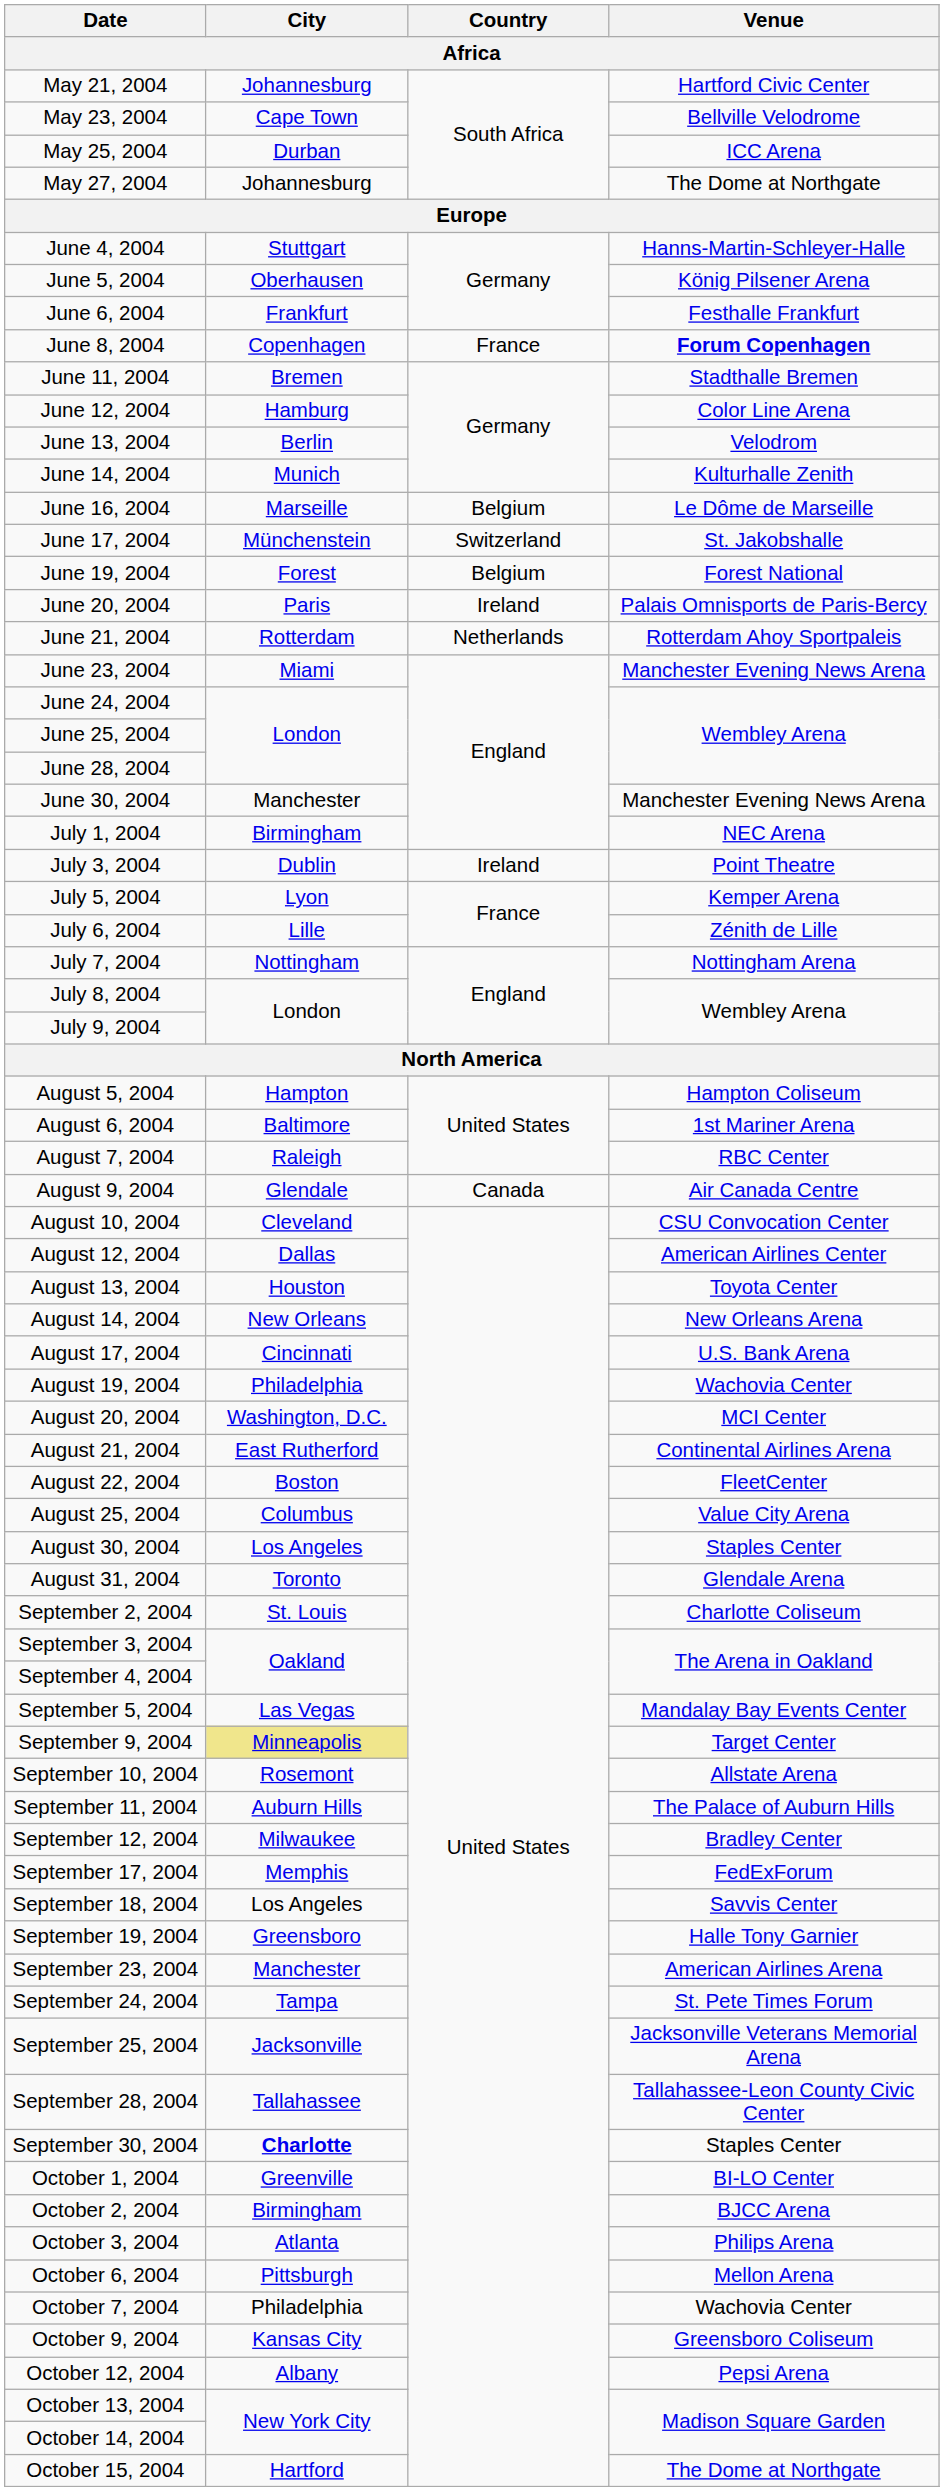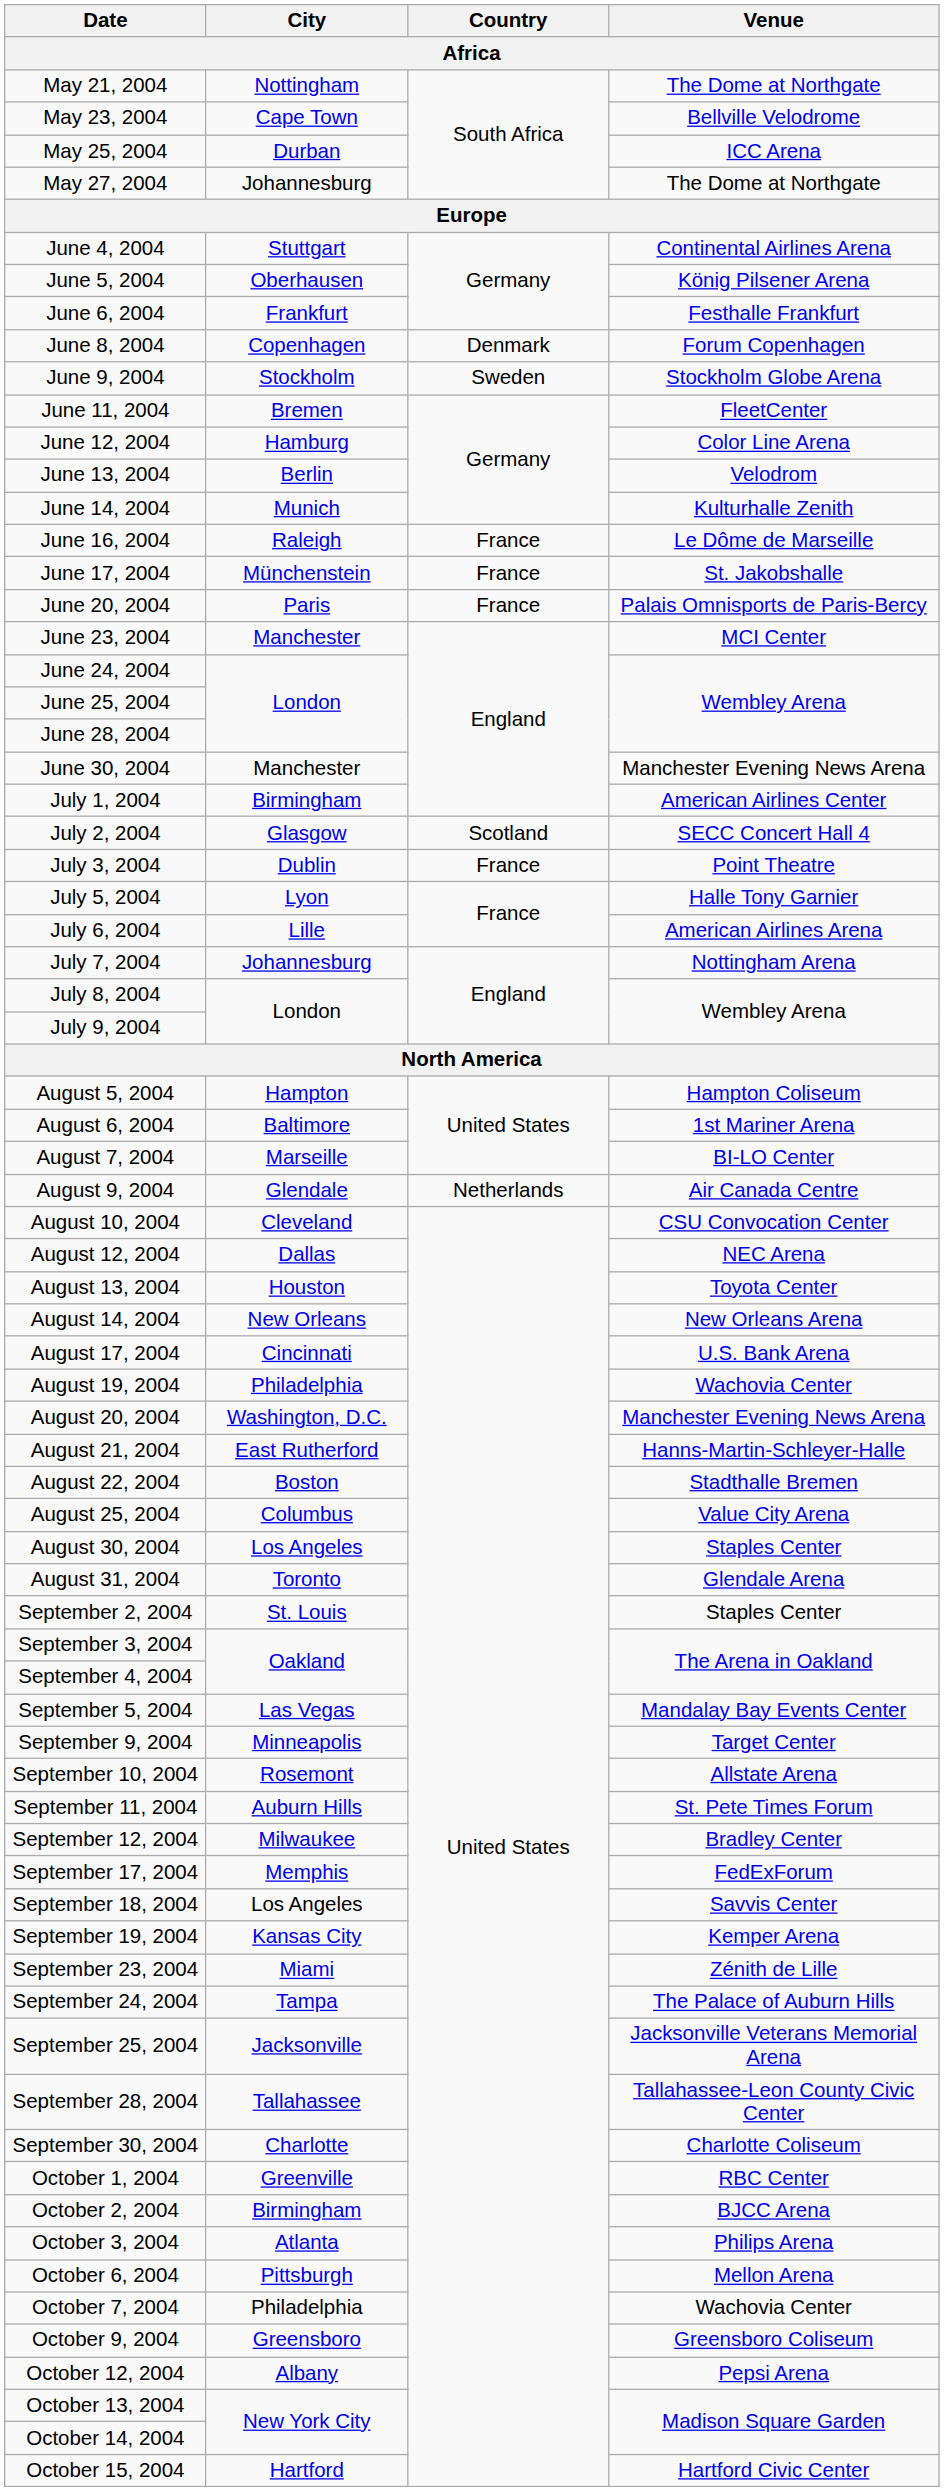 <table class="wikitable" style="text-align:center;">
 <tr>
 <th style="width:150px;">Date</th>
 <th style="width:150px;">City</th>
 <th style="width:150px;">Country</th>
 <th style="width:250px;">Venue</th>
 </tr>
 <tr>
 <th colspan="4">Africa</th>
 </tr>
 <tr>
 <td>May 21, 2004</td>
-<td><a href='#'>Johannesburg</a></td>
+<td><a href='#'>Nottingham</a></td>
 <td rowspan="4">South Africa</td>
-<td><a href='#'>Hartford Civic Center</a></td>
+<td><a href='#'>The Dome at Northgate</a></td>
 </tr>
 <tr>
 <td>May 23, 2004</td>
 <td><a href='#'>Cape Town</a></td>
 <td><a href='#'>Bellville Velodrome</a></td>
 </tr>
 <tr>
 <td>May 25, 2004</td>
 <td><a href='#'>Durban</a></td>
 <td><a href='#'>ICC Arena</a></td>
 </tr>
 <tr>
 <td>May 27, 2004</td>
 <td>Johannesburg</td>
 <td>The Dome at Northgate</td>
 </tr>
 <tr>
 <th colspan="4">Europe</th>
 </tr>
 <tr>
 <td>June 4, 2004</td>
 <td><a href='#'>Stuttgart</a></td>
 <td rowspan="3">Germany</td>
-<td><a href='#'>Hanns-Martin-Schleyer-Halle</a></td>
+<td><a href='#'>Continental Airlines Arena</a></td>
 </tr>
 <tr>
 <td>June 5, 2004</td>
 <td><a href='#'>Oberhausen</a></td>
 <td><a href='#'>König Pilsener Arena</a></td>
 </tr>
 <tr>
 <td>June 6, 2004</td>
 <td><a href='#'>Frankfurt</a></td>
 <td><a href='#'>Festhalle Frankfurt</a></td>
 </tr>
 <tr>
 <td>June 8, 2004</td>
 <td><a href='#'>Copenhagen</a></td>
-<td>France</td>
-<td><strong><a href='#'>Forum Copenhagen</a></strong></td>
+<td>Denmark</td>
+<td><a href='#'>Forum Copenhagen</a></td>
+</tr>
+<tr>
+<td>June 9, 2004</td>
+<td><a href='#'>Stockholm</a></td>
+<td>Sweden</td>
+<td><a href='#'>Stockholm Globe Arena</a></td>
 </tr>
 <tr>
 <td>June 11, 2004</td>
 <td><a href='#'>Bremen</a></td>
 <td rowspan="4">Germany</td>
-<td><a href='#'>Stadthalle Bremen</a></td>
+<td><a href='#'>FleetCenter</a></td>
 </tr>
 <tr>
 <td>June 12, 2004</td>
 <td><a href='#'>Hamburg</a></td>
 <td><a href='#'>Color Line Arena</a></td>
 </tr>
 <tr>
 <td>June 13, 2004</td>
 <td><a href='#'>Berlin</a></td>
 <td><a href='#'>Velodrom</a></td>
 </tr>
 <tr>
 <td>June 14, 2004</td>
 <td><a href='#'>Munich</a></td>
 <td><a href='#'>Kulturhalle Zenith</a></td>
 </tr>
 <tr>
 <td>June 16, 2004</td>
-<td><a href='#'>Marseille</a></td>
-<td>Belgium</td>
+<td><a href='#'>Raleigh</a></td>
+<td>France</td>
 <td><a href='#'>Le Dôme de Marseille</a></td>
 </tr>
 <tr>
 <td>June 17, 2004</td>
 <td><a href='#'>Münchenstein</a></td>
-<td>Switzerland</td>
+<td>France</td>
 <td><a href='#'>St. Jakobshalle</a></td>
-</tr>
-<tr>
-<td>June 19, 2004</td>
-<td><a href='#'>Forest</a></td>
-<td>Belgium</td>
-<td><a href='#'>Forest National</a></td>
 </tr>
 <tr>
 <td>June 20, 2004</td>
 <td><a href='#'>Paris</a></td>
-<td>Ireland</td>
+<td>France</td>
 <td><a href='#'>Palais Omnisports de Paris-Bercy</a></td>
 </tr>
 <tr>
-<td>June 21, 2004</td>
-<td><a href='#'>Rotterdam</a></td>
-<td>Netherlands</td>
-<td><a href='#'>Rotterdam Ahoy Sportpaleis</a></td>
-</tr>
-<tr>
 <td>June 23, 2004</td>
-<td><a href='#'>Miami</a></td>
+<td><a href='#'>Manchester</a></td>
 <td rowspan="6">England</td>
-<td><a href='#'>Manchester Evening News Arena</a></td>
+<td><a href='#'>MCI Center</a></td>
 </tr>
 <tr>
 <td>June 24, 2004</td>
 <td rowspan="3"><a href='#'>London</a></td>
 <td rowspan="3"><a href='#'>Wembley Arena</a></td>
 </tr>
 <tr>
 <td>June 25, 2004</td>
 </tr>
 <tr>
 <td>June 28, 2004</td>
 </tr>
 <tr>
 <td>June 30, 2004</td>
 <td>Manchester</td>
 <td>Manchester Evening News Arena</td>
 </tr>
 <tr>
 <td>July 1, 2004</td>
 <td><a href='#'>Birmingham</a></td>
-<td><a href='#'>NEC Arena</a></td>
+<td><a href='#'>American Airlines Center</a></td>
+</tr>
+<tr>
+<td>July 2, 2004</td>
+<td><a href='#'>Glasgow</a></td>
+<td>Scotland</td>
+<td><a href='#'>SECC Concert Hall 4</a></td>
 </tr>
 <tr>
 <td>July 3, 2004</td>
 <td><a href='#'>Dublin</a></td>
-<td>Ireland</td>
+<td>France</td>
 <td><a href='#'>Point Theatre</a></td>
 </tr>
 <tr>
 <td>July 5, 2004</td>
 <td><a href='#'>Lyon</a></td>
 <td rowspan="2">France</td>
-<td><a href='#'>Kemper Arena</a></td>
+<td><a href='#'>Halle Tony Garnier</a></td>
 </tr>
 <tr>
 <td>July 6, 2004</td>
 <td><a href='#'>Lille</a></td>
-<td><a href='#'>Zénith de Lille</a></td>
+<td><a href='#'>American Airlines Arena</a></td>
 </tr>
 <tr>
 <td>July 7, 2004</td>
-<td><a href='#'>Nottingham</a></td>
+<td><a href='#'>Johannesburg</a></td>
 <td rowspan="3">England</td>
 <td><a href='#'>Nottingham Arena</a></td>
 </tr>
 <tr>
 <td>July 8, 2004</td>
 <td rowspan="2">London</td>
 <td rowspan="2">Wembley Arena</td>
 </tr>
 <tr>
 <td>July 9, 2004</td>
 </tr>
 <tr>
 <th colspan="4">North America</th>
 </tr>
 <tr>
 <td>August 5, 2004</td>
 <td><a href='#'>Hampton</a></td>
 <td rowspan="3">United States</td>
 <td><a href='#'>Hampton Coliseum</a></td>
 </tr>
 <tr>
 <td>August 6, 2004</td>
 <td><a href='#'>Baltimore</a></td>
 <td><a href='#'>1st Mariner Arena</a></td>
 </tr>
 <tr>
 <td>August 7, 2004</td>
-<td><a href='#'>Raleigh</a></td>
-<td><a href='#'>RBC Center</a></td>
+<td><a href='#'>Marseille</a></td>
+<td><a href='#'>BI-LO Center</a></td>
 </tr>
 <tr>
 <td>August 9, 2004</td>
 <td><a href='#'>Glendale</a></td>
-<td>Canada</td>
+<td>Netherlands</td>
 <td><a href='#'>Air Canada Centre</a></td>
 </tr>
 <tr>
 <td>August 10, 2004</td>
 <td><a href='#'>Cleveland</a></td>
 <td rowspan="38">United States</td>
 <td><a href='#'>CSU Convocation Center</a></td>
 </tr>
 <tr>
 <td>August 12, 2004</td>
 <td><a href='#'>Dallas</a></td>
-<td><a href='#'>American Airlines Center</a></td>
+<td><a href='#'>NEC Arena</a></td>
 </tr>
 <tr>
 <td>August 13, 2004</td>
 <td><a href='#'>Houston</a></td>
 <td><a href='#'>Toyota Center</a></td>
 </tr>
 <tr>
 <td>August 14, 2004</td>
 <td><a href='#'>New Orleans</a></td>
 <td><a href='#'>New Orleans Arena</a></td>
 </tr>
 <tr>
 <td>August 17, 2004</td>
 <td><a href='#'>Cincinnati</a></td>
 <td><a href='#'>U.S. Bank Arena</a></td>
 </tr>
 <tr>
 <td>August 19, 2004</td>
 <td><a href='#'>Philadelphia</a></td>
 <td><a href='#'>Wachovia Center</a></td>
 </tr>
 <tr>
 <td>August 20, 2004</td>
 <td><a href='#'>Washington, D.C.</a></td>
-<td><a href='#'>MCI Center</a></td>
+<td><a href='#'>Manchester Evening News Arena</a></td>
 </tr>
 <tr>
 <td>August 21, 2004</td>
 <td><a href='#'>East Rutherford</a></td>
-<td><a href='#'>Continental Airlines Arena</a></td>
+<td><a href='#'>Hanns-Martin-Schleyer-Halle</a></td>
 </tr>
 <tr>
 <td>August 22, 2004</td>
 <td><a href='#'>Boston</a></td>
-<td><a href='#'>FleetCenter</a></td>
+<td><a href='#'>Stadthalle Bremen</a></td>
 </tr>
 <tr>
 <td>August 25, 2004</td>
 <td><a href='#'>Columbus</a></td>
 <td><a href='#'>Value City Arena</a></td>
 </tr>
 <tr>
 <td>August 30, 2004</td>
 <td><a href='#'>Los Angeles</a></td>
 <td><a href='#'>Staples Center</a></td>
 </tr>
 <tr>
 <td>August 31, 2004</td>
 <td><a href='#'>Toronto</a></td>
 <td><a href='#'>Glendale Arena</a></td>
 </tr>
 <tr>
 <td>September 2, 2004</td>
 <td><a href='#'>St. Louis</a></td>
-<td><a href='#'>Charlotte Coliseum</a></td>
+<td>Staples Center</td>
 </tr>
 <tr>
 <td>September 3, 2004</td>
 <td rowspan="2"><a href='#'>Oakland</a></td>
 <td rowspan="2"><a href='#'>The Arena in Oakland</a></td>
 </tr>
 <tr>
 <td>September 4, 2004</td>
 </tr>
 <tr>
 <td>September 5, 2004</td>
 <td><a href='#'>Las Vegas</a></td>
 <td><a href='#'>Mandalay Bay Events Center</a></td>
 </tr>
 <tr>
 <td>September 9, 2004</td>
-<td style="background: khaki;"><a href='#'>Minneapolis</a></td>
+<td><a href='#'>Minneapolis</a></td>
 <td><a href='#'>Target Center</a></td>
 </tr>
 <tr>
 <td>September 10, 2004</td>
 <td><a href='#'>Rosemont</a></td>
 <td><a href='#'>Allstate Arena</a></td>
 </tr>
 <tr>
 <td>September 11, 2004</td>
 <td><a href='#'>Auburn Hills</a></td>
-<td><a href='#'>The Palace of Auburn Hills</a></td>
+<td><a href='#'>St. Pete Times Forum</a></td>
 </tr>
 <tr>
 <td>September 12, 2004</td>
 <td><a href='#'>Milwaukee</a></td>
 <td><a href='#'>Bradley Center</a></td>
 </tr>
 <tr>
 <td>September 17, 2004</td>
 <td><a href='#'>Memphis</a></td>
 <td><a href='#'>FedExForum</a></td>
 </tr>
 <tr>
 <td>September 18, 2004</td>
 <td>Los Angeles</td>
 <td><a href='#'>Savvis Center</a></td>
 </tr>
 <tr>
 <td>September 19, 2004</td>
-<td><a href='#'>Greensboro</a></td>
-<td><a href='#'>Halle Tony Garnier</a></td>
+<td><a href='#'>Kansas City</a></td>
+<td><a href='#'>Kemper Arena</a></td>
 </tr>
 <tr>
 <td>September 23, 2004</td>
-<td><a href='#'>Manchester</a></td>
-<td><a href='#'>American Airlines Arena</a></td>
+<td><a href='#'>Miami</a></td>
+<td><a href='#'>Zénith de Lille</a></td>
 </tr>
 <tr>
 <td>September 24, 2004</td>
 <td><a href='#'>Tampa</a></td>
-<td><a href='#'>St. Pete Times Forum</a></td>
+<td><a href='#'>The Palace of Auburn Hills</a></td>
 </tr>
 <tr>
 <td>September 25, 2004</td>
 <td><a href='#'>Jacksonville</a></td>
 <td><a href='#'>Jacksonville Veterans Memorial Arena</a></td>
 </tr>
 <tr>
 <td>September 28, 2004</td>
 <td><a href='#'>Tallahassee</a></td>
 <td><a href='#'>Tallahassee-Leon County Civic Center</a></td>
 </tr>
 <tr>
 <td>September 30, 2004</td>
-<td><strong><a href='#'>Charlotte</a></strong></td>
-<td>Staples Center</td>
+<td><a href='#'>Charlotte</a></td>
+<td><a href='#'>Charlotte Coliseum</a></td>
 </tr>
 <tr>
 <td>October 1, 2004</td>
 <td><a href='#'>Greenville</a></td>
-<td><a href='#'>BI-LO Center</a></td>
+<td><a href='#'>RBC Center</a></td>
 </tr>
 <tr>
 <td>October 2, 2004</td>
 <td><a href='#'>Birmingham</a></td>
 <td><a href='#'>BJCC Arena</a></td>
 </tr>
 <tr>
 <td>October 3, 2004</td>
 <td><a href='#'>Atlanta</a></td>
 <td><a href='#'>Philips Arena</a></td>
 </tr>
 <tr>
 <td>October 6, 2004</td>
 <td><a href='#'>Pittsburgh</a></td>
 <td><a href='#'>Mellon Arena</a></td>
 </tr>
 <tr>
 <td>October 7, 2004</td>
 <td>Philadelphia</td>
 <td>Wachovia Center</td>
 </tr>
 <tr>
 <td>October 9, 2004</td>
-<td><a href='#'>Kansas City</a></td>
+<td><a href='#'>Greensboro</a></td>
 <td><a href='#'>Greensboro Coliseum</a></td>
 </tr>
 <tr>
 <td>October 12, 2004</td>
 <td><a href='#'>Albany</a></td>
 <td><a href='#'>Pepsi Arena</a></td>
 </tr>
 <tr>
 <td>October 13, 2004</td>
 <td rowspan="2"><a href='#'>New York City</a></td>
 <td rowspan="2"><a href='#'>Madison Square Garden</a></td>
 </tr>
 <tr>
 <td>October 14, 2004</td>
 </tr>
 <tr>
 <td>October 15, 2004</td>
 <td><a href='#'>Hartford</a></td>
-<td><a href='#'>The Dome at Northgate</a></td>
+<td><a href='#'>Hartford Civic Center</a></td>
 </tr>
 <tr>
 </tr>
 </table>
